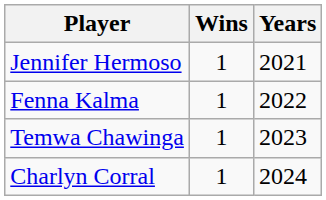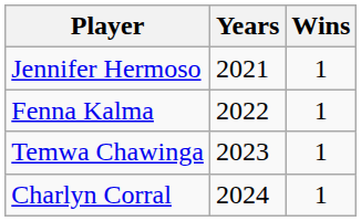 <table class="wikitable sortable">
 <tr>
 <th>Player</th>
+<th>Years</th>
 <th>Wins</th>
-<th>Years</th>
 </tr>
 <tr>
 <td> <a href='#'>Jennifer Hermoso</a></td>
+<td>2021</td>
 <td align="center">1</td>
-<td>2021</td>
 </tr>
 <tr>
 <td> <a href='#'>Fenna Kalma</a></td>
+<td>2022</td>
 <td align="center">1</td>
-<td>2022</td>
 </tr>
 <tr>
 <td> <a href='#'>Temwa Chawinga</a></td>
+<td>2023</td>
 <td align="center">1</td>
-<td>2023</td>
 </tr>
 <tr>
 <td> <a href='#'>Charlyn Corral</a></td>
+<td>2024</td>
 <td align="center">1</td>
-<td>2024</td>
 </tr>
 </table>
